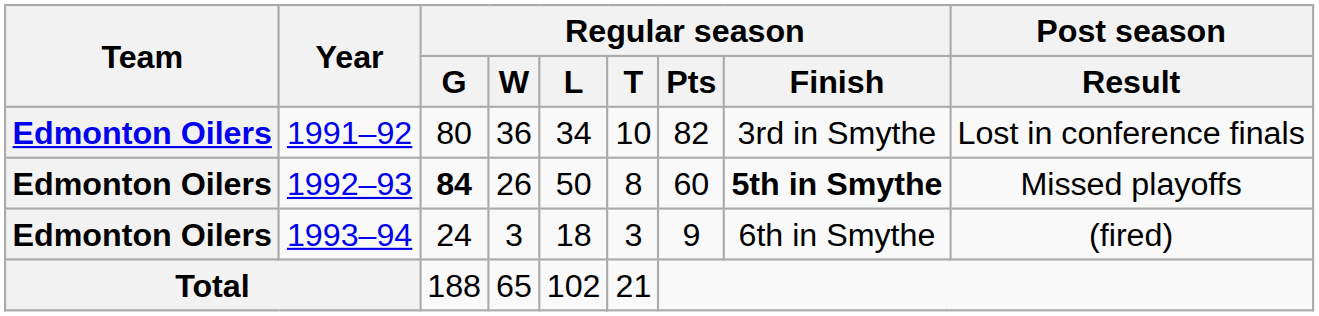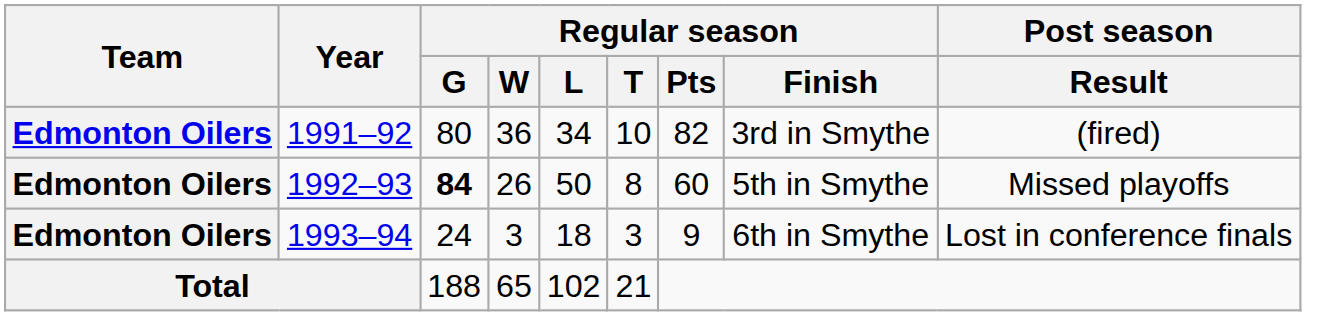 <table class="wikitable" style="font-size: 95%; text-align:center;">
 <tr>
 <th rowspan="2">Team</th>
 <th rowspan="2">Year</th>
 <th colspan="6">Regular season</th>
 <th colspan="1">Post season</th>
 </tr>
 <tr>
 <th>G</th>
 <th>W</th>
 <th>L</th>
 <th>T</th>
 <th>Pts</th>
 <th>Finish</th>
 <th>Result</th>
 </tr>
 <tr>
 <th><a href='#'>Edmonton Oilers</a></th>
 <td><a href='#'>1991–92</a></td>
 <td>80</td>
 <td>36</td>
 <td>34</td>
 <td>10</td>
 <td>82</td>
 <td>3rd in Smythe</td>
-<td>Lost in conference finals</td>
+<td>(fired)</td>
 </tr>
 <tr>
 <th>Edmonton Oilers</th>
 <td><a href='#'>1992–93</a></td>
 <td><strong>84</strong></td>
 <td>26</td>
 <td>50</td>
 <td>8</td>
 <td>60</td>
-<td><strong>5th in Smythe</strong></td>
+<td>5th in Smythe</td>
 <td>Missed playoffs</td>
 </tr>
 <tr>
 <th>Edmonton Oilers</th>
 <td><a href='#'>1993–94</a></td>
 <td>24</td>
 <td>3</td>
 <td>18</td>
 <td>3</td>
 <td>9</td>
 <td>6th in Smythe</td>
-<td>(fired)</td>
+<td>Lost in conference finals</td>
 </tr>
 <tr>
 <th colspan="2">Total</th>
 <td>188</td>
 <td>65</td>
 <td>102</td>
 <td>21</td>
 </tr>
 </table>
